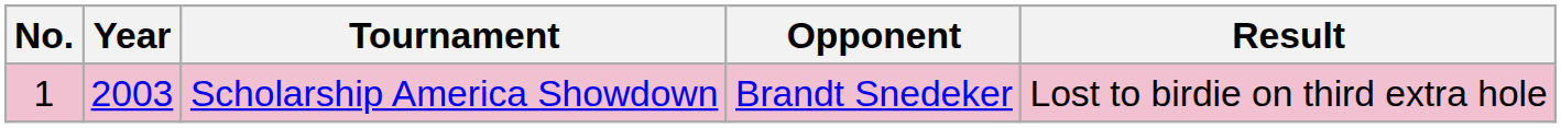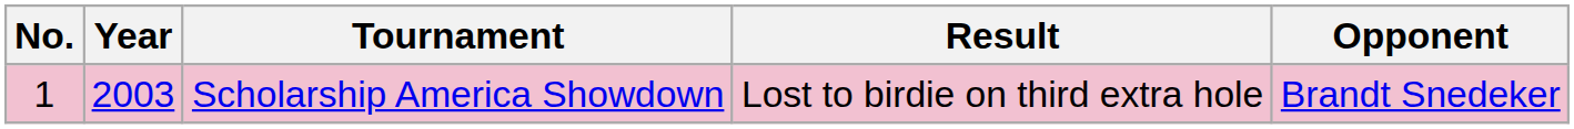 <table class="wikitable" style="font-size:95%;">
 <tr>
 <th>No.</th>
 <th>Year</th>
 <th>Tournament</th>
+<th>Result</th>
 <th>Opponent</th>
-<th>Result</th>
 </tr>
 <tr style="background:#F2C1D1;">
 <td align=center>1</td>
 <td><a href='#'>2003</a></td>
 <td><a href='#'>Scholarship America Showdown</a></td>
+<td>Lost to birdie on third extra hole</td>
 <td> <a href='#'>Brandt Snedeker</a></td>
-<td>Lost to birdie on third extra hole</td>
 </tr>
 </table>
